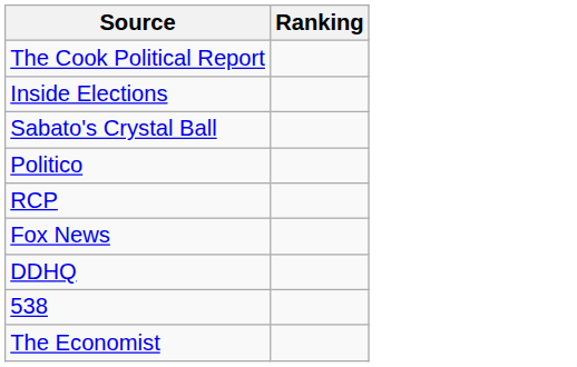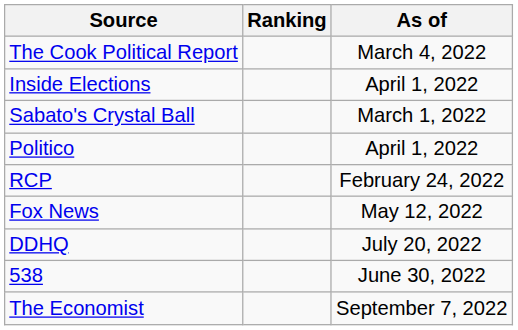 <table class="wikitable" style="text-align:center">
 <tr>
 <th>Source</th>
 <th>Ranking</th>
+<th>As of</th>
 </tr>
 <tr>
 <td align=left><a href='#'>The Cook Political Report</a></td>
 <td></td>
+<td>March 4, 2022</td>
 </tr>
 <tr>
 <td align=left><a href='#'>Inside Elections</a></td>
 <td></td>
+<td>April 1, 2022</td>
 </tr>
 <tr>
 <td align=left><a href='#'>Sabato's Crystal Ball</a></td>
 <td></td>
+<td>March 1, 2022</td>
 </tr>
 <tr>
 <td style="text-align:left;"><a href='#'>Politico</a></td>
 <td></td>
+<td>April 1, 2022</td>
 </tr>
 <tr>
 <td style="text-align:left;"><a href='#'>RCP</a></td>
 <td></td>
+<td>February 24, 2022</td>
 </tr>
 <tr>
 <td align=left><a href='#'>Fox News</a></td>
 <td></td>
+<td>May 12, 2022</td>
 </tr>
 <tr>
 <td align="left"><a href='#'>DDHQ</a></td>
 <td></td>
+<td>July 20, 2022</td>
 </tr>
 <tr>
 <td align="left"><a href='#'>538</a></td>
 <td></td>
+<td>June 30, 2022</td>
 </tr>
 <tr>
 <td align="left"><a href='#'>The Economist</a></td>
 <td></td>
+<td>September 7, 2022</td>
 </tr>
 </table>
